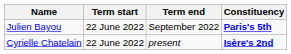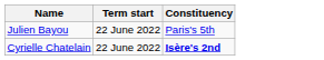 <table class="wikitable" style="font-size:95%;">
 <tr>
 <th>Name</th>
 <th>Term start</th>
-<th>Term end</th>
 <th>Constituency</th>
 </tr>
 <tr>
 <td><a href='#'>Julien Bayou</a></td>
 <td>22 June 2022</td>
-<td>September 2022</td>
-<td><strong><a href='#'>Paris's 5th</a></strong></td>
+<td><a href='#'>Paris's 5th</a></td>
 </tr>
 <tr>
 <td><a href='#'>Cyrielle Chatelain</a></td>
 <td>22 June 2022</td>
-<td><em>present</em></td>
 <td><strong><a href='#'>Isère's 2nd</a></strong></td>
 </tr>
 </table>
